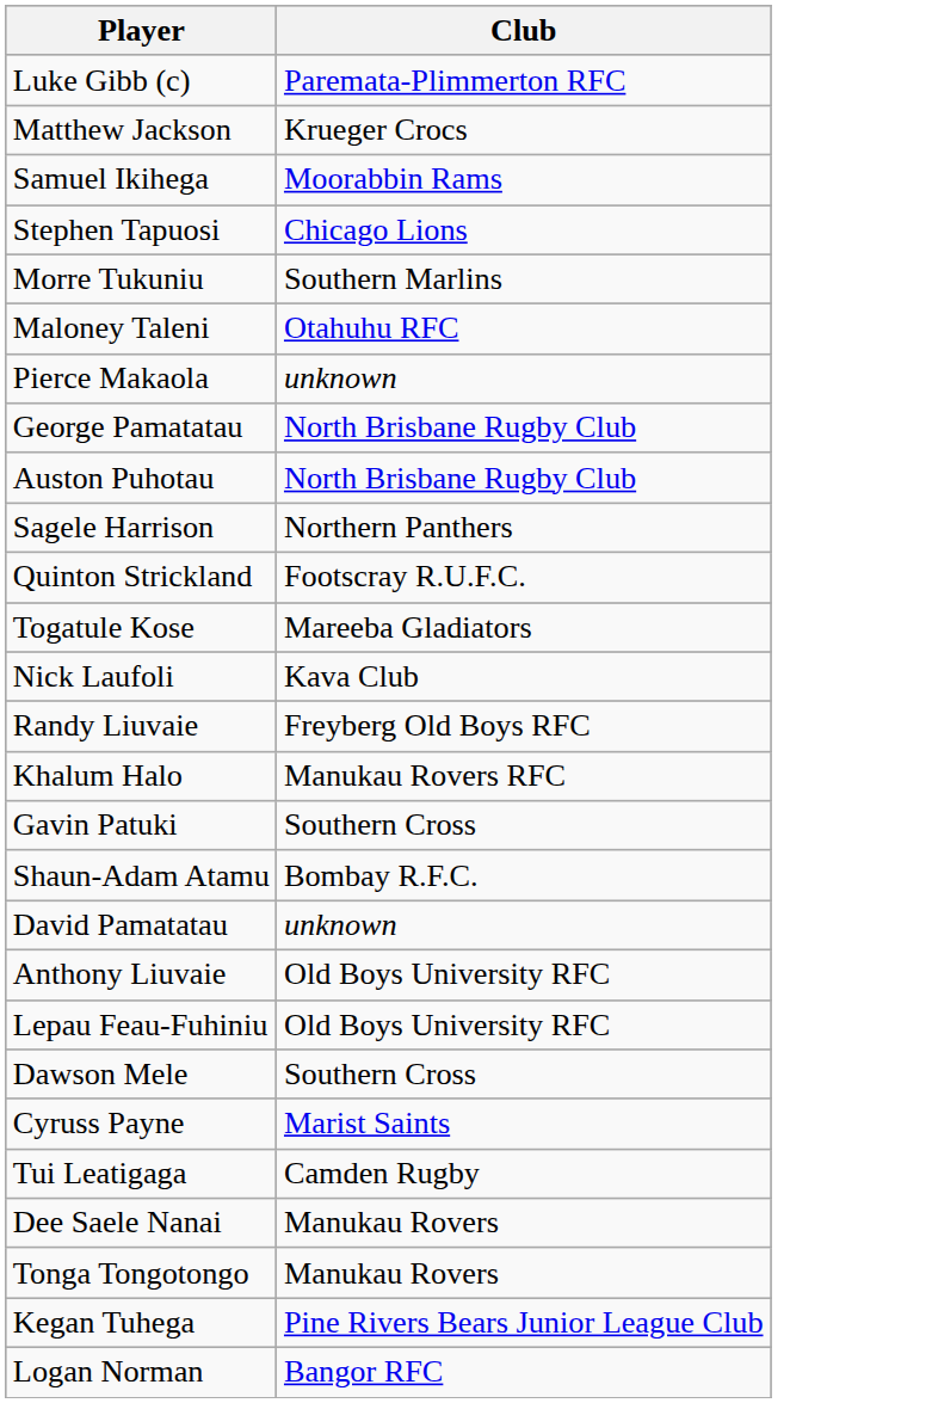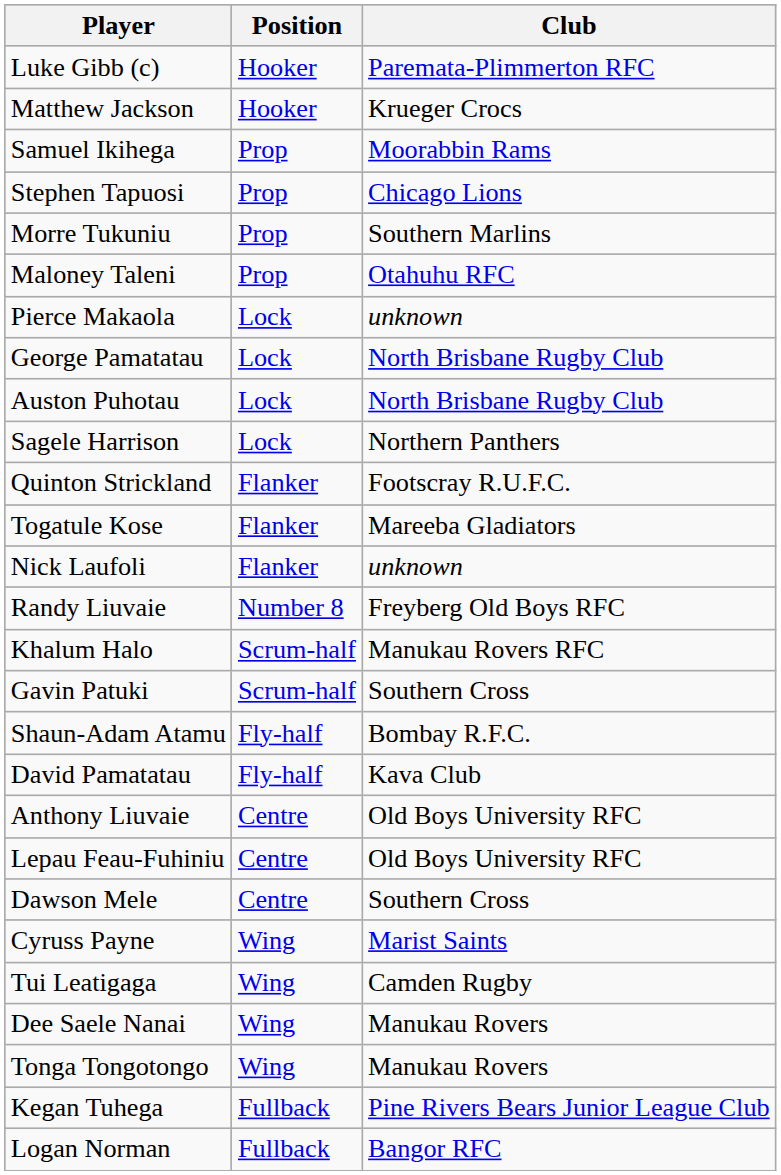 <table class="wikitable">
 <tr>
 <th>Player</th>
+<th>Position</th>
 <th>Club</th>
 </tr>
 <tr>
 <td>Luke Gibb (c)</td>
+<td><a href='#'>Hooker</a></td>
 <td> <a href='#'>Paremata-Plimmerton RFC</a></td>
 </tr>
 <tr>
 <td>Matthew Jackson</td>
+<td><a href='#'>Hooker</a></td>
 <td> Krueger Crocs</td>
 </tr>
 <tr>
 <td>Samuel Ikihega</td>
+<td><a href='#'>Prop</a></td>
 <td> <a href='#'>Moorabbin Rams</a></td>
 </tr>
 <tr>
 <td>Stephen Tapuosi</td>
+<td><a href='#'>Prop</a></td>
 <td> <a href='#'>Chicago Lions</a></td>
 </tr>
 <tr>
 <td>Morre Tukuniu</td>
+<td><a href='#'>Prop</a></td>
 <td> Southern Marlins</td>
 </tr>
 <tr>
 <td>Maloney Taleni</td>
+<td><a href='#'>Prop</a></td>
 <td> <a href='#'>Otahuhu RFC</a></td>
 </tr>
 <tr>
 <td>Pierce Makaola</td>
+<td><a href='#'>Lock</a></td>
 <td> <em>unknown</em></td>
 </tr>
 <tr>
 <td>George Pamatatau</td>
+<td><a href='#'>Lock</a></td>
 <td> <a href='#'>North Brisbane Rugby Club</a></td>
 </tr>
 <tr>
 <td>Auston Puhotau</td>
+<td><a href='#'>Lock</a></td>
 <td> <a href='#'>North Brisbane Rugby Club</a></td>
 </tr>
 <tr>
 <td>Sagele Harrison</td>
+<td><a href='#'>Lock</a></td>
 <td> Northern Panthers</td>
 </tr>
 <tr>
 <td>Quinton Strickland</td>
+<td><a href='#'>Flanker</a></td>
 <td> Footscray R.U.F.C.</td>
 </tr>
 <tr>
 <td>Togatule Kose</td>
+<td><a href='#'>Flanker</a></td>
 <td> Mareeba Gladiators</td>
 </tr>
 <tr>
 <td>Nick Laufoli</td>
-<td> Kava Club</td>
+<td><a href='#'>Flanker</a></td>
+<td> <em>unknown</em></td>
 </tr>
 <tr>
 <td>Randy Liuvaie</td>
+<td><a href='#'>Number 8</a></td>
 <td> Freyberg Old Boys RFC</td>
 </tr>
 <tr>
 <td>Khalum Halo</td>
+<td><a href='#'>Scrum-half</a></td>
 <td> Manukau Rovers RFC</td>
 </tr>
 <tr>
 <td>Gavin Patuki</td>
+<td><a href='#'>Scrum-half</a></td>
 <td> Southern Cross</td>
 </tr>
 <tr>
 <td>Shaun-Adam Atamu</td>
+<td><a href='#'>Fly-half</a></td>
 <td> Bombay R.F.C.</td>
 </tr>
 <tr>
 <td>David Pamatatau</td>
-<td> <em>unknown</em></td>
+<td><a href='#'>Fly-half</a></td>
+<td> Kava Club</td>
 </tr>
 <tr>
 <td>Anthony Liuvaie</td>
+<td><a href='#'>Centre</a></td>
 <td> Old Boys University RFC</td>
 </tr>
 <tr>
 <td>Lepau Feau-Fuhiniu</td>
+<td><a href='#'>Centre</a></td>
 <td> Old Boys University RFC</td>
 </tr>
 <tr>
 <td>Dawson Mele</td>
+<td><a href='#'>Centre</a></td>
 <td> Southern Cross</td>
 </tr>
 <tr>
 <td>Cyruss Payne</td>
+<td><a href='#'>Wing</a></td>
 <td> <a href='#'>Marist Saints</a></td>
 </tr>
 <tr>
 <td>Tui Leatigaga</td>
+<td><a href='#'>Wing</a></td>
 <td> Camden Rugby</td>
 </tr>
 <tr>
 <td>Dee Saele Nanai</td>
+<td><a href='#'>Wing</a></td>
 <td> Manukau Rovers</td>
 </tr>
 <tr>
 <td>Tonga Tongotongo</td>
+<td><a href='#'>Wing</a></td>
 <td> Manukau Rovers</td>
 </tr>
 <tr>
 <td>Kegan Tuhega</td>
+<td><a href='#'>Fullback</a></td>
 <td> <a href='#'>Pine Rivers Bears Junior League Club</a></td>
 </tr>
 <tr>
 <td>Logan Norman</td>
+<td><a href='#'>Fullback</a></td>
 <td> <a href='#'>Bangor RFC</a></td>
 </tr>
 </table>
